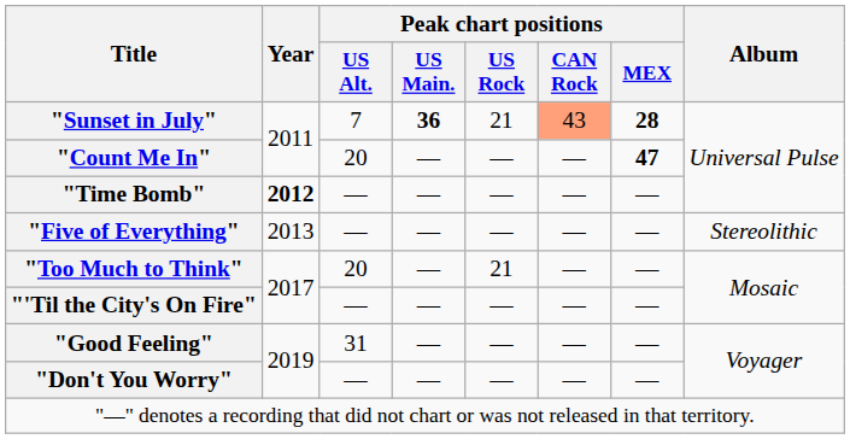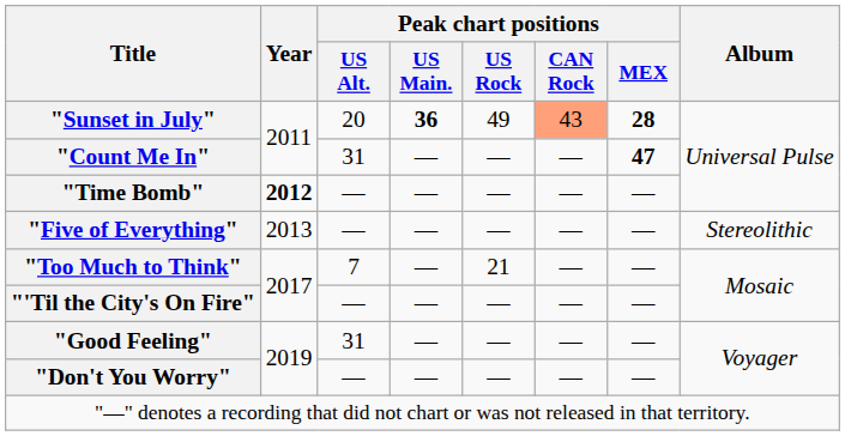 <table class="wikitable plainrowheaders" style="text-align:center;" border="1">
 <tr>
 <th scope="col" rowspan="2">Title</th>
 <th scope="col" rowspan="2">Year</th>
 <th scope="col" colspan="5">Peak chart positions</th>
 <th scope="col" rowspan="2">Album</th>
 </tr>
 <tr>
 <th scope="col" style="width:3em;font-size:90%;"><a href='#'>US<br>Alt.</a><br></th>
 <th scope="col" style="width:3em;font-size:90%;"><a href='#'>US<br>Main.</a><br></th>
 <th scope="col" style="width:3em;font-size:90%;"><a href='#'>US<br>Rock</a><br></th>
 <th scope="col" style="width:3em;font-size:90%;"><a href='#'>CAN<br>Rock</a><br></th>
 <th scope="col" style="width:3em;font-size:90%;"><a href='#'>MEX</a><br></th>
 </tr>
 <tr>
 <th scope="row">"<a href='#'>Sunset in July</a>"</th>
 <td rowspan="2">2011</td>
-<td>7</td>
+<td>20</td>
 <td><strong>36</strong></td>
-<td>21</td>
+<td>49</td>
 <td style="background: lightsalmon;">43</td>
 <td><strong>28</strong></td>
 <td rowspan="3"><em>Universal Pulse</em></td>
 </tr>
 <tr>
 <th scope="row">"<a href='#'>Count Me In</a>"</th>
-<td>20</td>
+<td>31</td>
 <td>—</td>
 <td>—</td>
 <td>—</td>
 <td><strong>47</strong></td>
 </tr>
 <tr>
 <th scope="row">"Time Bomb"</th>
 <td><strong>2012</strong></td>
 <td>—</td>
 <td>—</td>
 <td>—</td>
 <td>—</td>
 <td>—</td>
 </tr>
 <tr>
 <th scope="row">"<a href='#'>Five of Everything</a>"</th>
 <td>2013</td>
 <td>—</td>
 <td>—</td>
 <td>—</td>
 <td>—</td>
 <td>—</td>
 <td><em>Stereolithic</em></td>
 </tr>
 <tr>
 <th scope="row">"<a href='#'>Too Much to Think</a>"</th>
 <td rowspan="2">2017</td>
-<td>20</td>
+<td>7</td>
 <td>—</td>
 <td>21</td>
 <td>—</td>
 <td>—</td>
 <td rowspan="2"><em>Mosaic</em></td>
 </tr>
 <tr>
 <th scope="row">"'Til the City's On Fire"</th>
 <td>—</td>
 <td>—</td>
 <td>—</td>
 <td>—</td>
 <td>—</td>
 </tr>
 <tr>
 <th scope="row">"Good Feeling"</th>
 <td rowspan="2">2019</td>
 <td>31</td>
 <td>—</td>
 <td>—</td>
 <td>—</td>
 <td>—</td>
 <td rowspan="2"><em>Voyager</em></td>
 </tr>
 <tr>
 <th scope="row">"Don't You Worry"</th>
 <td>—</td>
 <td>—</td>
 <td>—</td>
 <td>—</td>
 <td>—</td>
 </tr>
 <tr>
 <td colspan="15" style="font-size:90%">"—" denotes a recording that did not chart or was not released in that territory.</td>
 </tr>
 </table>
